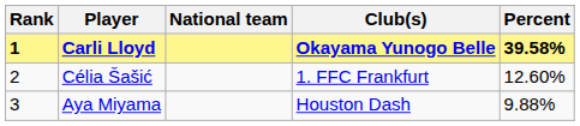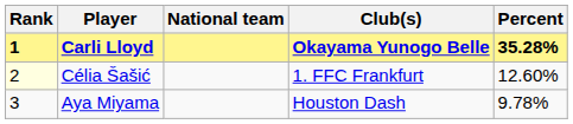 <table class="wikitable">
 <tr>
 <th>Rank</th>
 <th>Player</th>
 <th>National team</th>
 <th>Club(s)</th>
 <th>Percent</th>
 </tr>
 <tr style="background-color: #FFF68F; font-weight: bold;">
 <td>1</td>
 <td><a href='#'>Carli Lloyd</a></td>
 <td></td>
 <td> <a href='#'>Okayama Yunogo Belle</a></td>
-<td>39.58%</td>
+<td>35.28%</td>
 </tr>
 <tr>
-<td>2</td>
+<td style="background: lightyellow;">2</td>
 <td><a href='#'>Célia Šašić</a></td>
 <td></td>
 <td> <a href='#'>1. FFC Frankfurt</a></td>
 <td>12.60%</td>
 </tr>
 <tr>
 <td>3</td>
 <td><a href='#'>Aya Miyama</a></td>
 <td></td>
 <td> <a href='#'>Houston Dash</a></td>
-<td>9.88%</td>
+<td>9.78%</td>
 </tr>
 </table>
